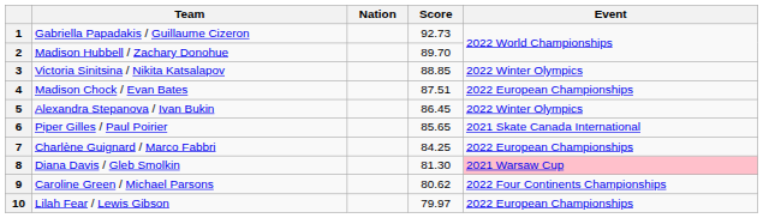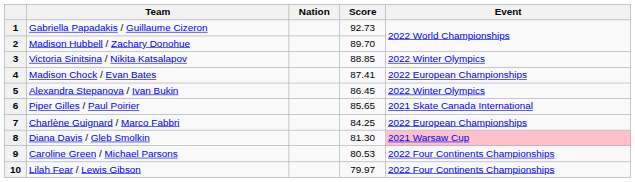 <table class="wikitable sortable" style="text-align:left; width:80%">
 <tr>
 <th scope="col"></th>
 <th scope="col">Team</th>
 <th scope="col">Nation</th>
 <th scope="col">Score</th>
 <th scope="col">Event</th>
 </tr>
 <tr>
 <th scope="row">1</th>
 <td><a href='#'>Gabriella Papadakis</a> / <a href='#'>Guillaume Cizeron</a></td>
 <td></td>
 <td style="text-align:center;">92.73</td>
 <td rowspan="2"><a href='#'>2022 World Championships</a></td>
 </tr>
 <tr>
 <th scope="row">2</th>
 <td><a href='#'>Madison Hubbell</a> / <a href='#'>Zachary Donohue</a></td>
 <td></td>
 <td style="text-align:center;">89.70</td>
 </tr>
 <tr>
 <th scope="row">3</th>
 <td><a href='#'>Victoria Sinitsina</a> / <a href='#'>Nikita Katsalapov</a></td>
 <td></td>
 <td style="text-align:center;">88.85</td>
 <td><a href='#'>2022 Winter Olympics</a></td>
 </tr>
 <tr>
 <th scope="row">4</th>
 <td><a href='#'>Madison Chock</a> / <a href='#'>Evan Bates</a></td>
 <td></td>
-<td style="text-align:center;">87.51</td>
+<td style="text-align:center;">87.41</td>
 <td><a href='#'>2022 European Championships</a></td>
 </tr>
 <tr>
 <th scope="row">5</th>
 <td><a href='#'>Alexandra Stepanova</a> / <a href='#'>Ivan Bukin</a></td>
 <td></td>
 <td style="text-align:center;">86.45</td>
 <td><a href='#'>2022 Winter Olympics</a></td>
 </tr>
 <tr>
 <th scope="row">6</th>
 <td><a href='#'>Piper Gilles</a> / <a href='#'>Paul Poirier</a></td>
 <td></td>
 <td style="text-align:center;">85.65</td>
 <td><a href='#'>2021 Skate Canada International</a></td>
 </tr>
 <tr>
 <th scope="row">7</th>
 <td><a href='#'>Charlène Guignard</a> / <a href='#'>Marco Fabbri</a></td>
 <td></td>
 <td style="text-align:center;">84.25</td>
 <td><a href='#'>2022 European Championships</a></td>
 </tr>
 <tr>
 <th scope="row">8</th>
 <td><a href='#'>Diana Davis</a> / <a href='#'>Gleb Smolkin</a></td>
 <td></td>
 <td style="text-align:center;">81.30</td>
 <td style="background: pink;"><a href='#'>2021 Warsaw Cup</a></td>
 </tr>
 <tr>
 <th scope="row">9</th>
 <td><a href='#'>Caroline Green</a> / <a href='#'>Michael Parsons</a></td>
 <td></td>
-<td style="text-align:center;">80.62</td>
+<td style="text-align:center;">80.53</td>
 <td><a href='#'>2022 Four Continents Championships</a></td>
 </tr>
 <tr>
 <th scope="row">10</th>
 <td><a href='#'>Lilah Fear</a> / <a href='#'>Lewis Gibson</a></td>
 <td></td>
 <td style="text-align:center;">79.97</td>
-<td><a href='#'>2022 European Championships</a></td>
+<td><a href='#'>2022 Four Continents Championships</a></td>
 </tr>
 </table>
